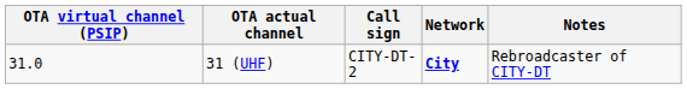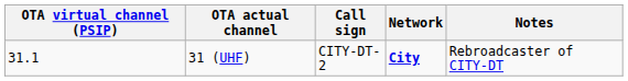 <table class="wikitable sortable" width="100%">
 <tr>
 <th>OTA <a href='#'>virtual channel</a> (<a href='#'>PSIP</a>)</th>
 <th>OTA actual channel</th>
 <th>Call sign</th>
 <th>Network</th>
 <th>Notes</th>
 </tr>
 <tr>
-<td>31.0</td>
+<td>31.1</td>
 <td>31 (<a href='#'>UHF</a>)</td>
 <td>CITY-DT-2</td>
 <td><strong><a href='#'>City</a></strong></td>
 <td>Rebroadcaster of <a href='#'>CITY-DT</a></td>
 </tr>
 </table>
